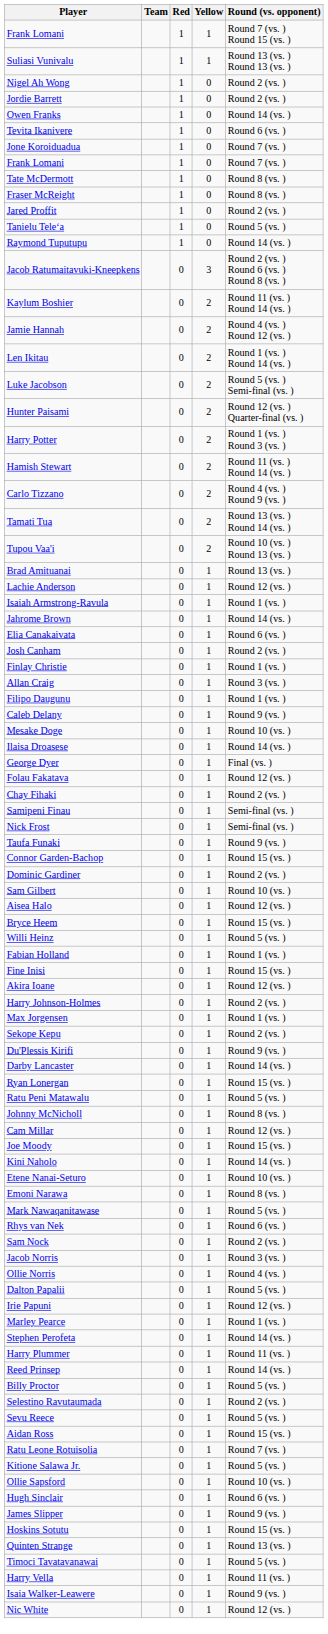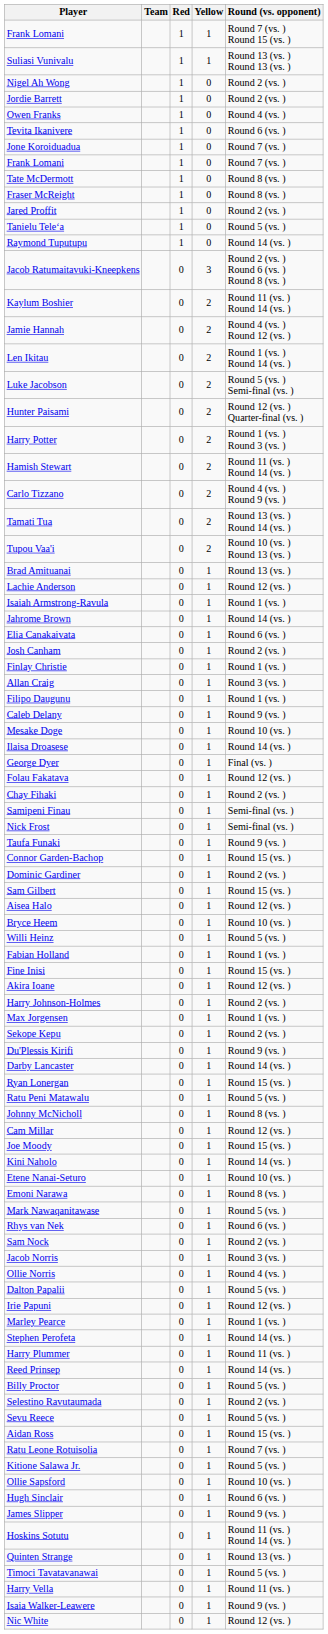 <table class="wikitable sortable mw-collapsible mw-collapsed" style="text-align:center">
 <tr>
 <th>Player</th>
 <th>Team</th>
 <th> Red</th>
 <th> Yellow</th>
 <th class="unsortable">Round (vs. opponent)</th>
 </tr>
 <tr>
 <td align="left"> <a href='#'>Frank Lomani</a></td>
 <td align="left"> </td>
 <td>1</td>
 <td>1</td>
 <td align="left"> Round 7 (vs. )<br> Round 15 (vs. )</td>
 </tr>
 <tr>
 <td align="left"> <a href='#'>Suliasi Vunivalu</a></td>
 <td align="left"> </td>
 <td>1</td>
 <td>1</td>
 <td align="left"> Round 13 (vs. )<br> Round 13 (vs. )</td>
 </tr>
 <tr>
 <td align="left"> <a href='#'>Nigel Ah Wong</a></td>
 <td align="left"> </td>
 <td>1</td>
 <td>0</td>
 <td align="left"> Round 2 (vs. )</td>
 </tr>
 <tr>
 <td align="left"> <a href='#'>Jordie Barrett</a></td>
 <td align="left"> </td>
 <td>1</td>
 <td>0</td>
 <td align="left"> Round 2 (vs. )</td>
 </tr>
 <tr>
 <td align="left"> <a href='#'>Owen Franks</a></td>
 <td align="left"> </td>
 <td>1</td>
 <td>0</td>
-<td align="left"> Round 14 (vs. )</td>
+<td align="left"> Round 4 (vs. )</td>
 </tr>
 <tr>
 <td align="left"> <a href='#'>Tevita Ikanivere</a></td>
 <td align="left"> </td>
 <td>1</td>
 <td>0</td>
 <td align="left"> Round 6 (vs. )</td>
 </tr>
 <tr>
 <td align="left"> <a href='#'>Jone Koroiduadua</a></td>
 <td align="left"> </td>
 <td>1</td>
 <td>0</td>
 <td align="left"> Round 7 (vs. )</td>
 </tr>
 <tr>
 <td align="left"> <a href='#'>Frank Lomani</a></td>
 <td align="left"> </td>
 <td>1</td>
 <td>0</td>
 <td align="left"> Round 7 (vs. )</td>
 </tr>
 <tr>
 <td align="left"> <a href='#'>Tate McDermott</a></td>
 <td align="left"> </td>
 <td>1</td>
 <td>0</td>
 <td align="left"> Round 8 (vs. )</td>
 </tr>
 <tr>
 <td align="left"> <a href='#'>Fraser McReight</a></td>
 <td align="left"> </td>
 <td>1</td>
 <td>0</td>
 <td align="left"> Round 8 (vs. )</td>
 </tr>
 <tr>
 <td align="left"> <a href='#'>Jared Proffit</a></td>
 <td align="left"> </td>
 <td>1</td>
 <td>0</td>
 <td align="left"> Round 2 (vs. )</td>
 </tr>
 <tr>
 <td align="left"> <a href='#'>Tanielu Teleʻa</a></td>
 <td align="left"> </td>
 <td>1</td>
 <td>0</td>
 <td align="left"> Round 5 (vs. )</td>
 </tr>
 <tr>
 <td align="left"> <a href='#'>Raymond Tuputupu</a></td>
 <td align="left"> </td>
 <td>1</td>
 <td>0</td>
 <td align="left"> Round 14 (vs. )</td>
 </tr>
 <tr>
 <td align="left"> <a href='#'>Jacob Ratumaitavuki-Kneepkens</a></td>
 <td align="left"> </td>
 <td>0</td>
 <td>3</td>
 <td align="left"> Round 2 (vs. )<br> Round 6 (vs. )<br> Round 8 (vs. )</td>
 </tr>
 <tr>
 <td align="left"> <a href='#'>Kaylum Boshier</a></td>
 <td align="left"> </td>
 <td>0</td>
 <td>2</td>
 <td align="left"> Round 11 (vs. )<br> Round 14 (vs. )</td>
 </tr>
 <tr>
 <td align="left"> <a href='#'>Jamie Hannah</a></td>
 <td align="left"> </td>
 <td>0</td>
 <td>2</td>
 <td align="left"> Round 4 (vs. )<br> Round 12 (vs. )</td>
 </tr>
 <tr>
 <td align="left"> <a href='#'>Len Ikitau</a></td>
 <td align="left"> </td>
 <td>0</td>
 <td>2</td>
 <td align="left"> Round 1 (vs. )<br> Round 14 (vs. )</td>
 </tr>
 <tr>
 <td align="left"> <a href='#'>Luke Jacobson</a></td>
 <td align="left"> </td>
 <td>0</td>
 <td>2</td>
 <td align="left"> Round 5 (vs. )<br> Semi-final (vs. )</td>
 </tr>
 <tr>
 <td align="left"> <a href='#'>Hunter Paisami</a></td>
 <td align="left"> </td>
 <td>0</td>
 <td>2</td>
 <td align="left"> Round 12 (vs. )<br> Quarter-final (vs. )</td>
 </tr>
 <tr>
 <td align="left"> <a href='#'>Harry Potter</a></td>
 <td align="left"> </td>
 <td>0</td>
 <td>2</td>
 <td align="left"> Round 1 (vs. )<br> Round 3 (vs. )</td>
 </tr>
 <tr>
 <td align="left"> <a href='#'>Hamish Stewart</a></td>
 <td align="left"> </td>
 <td>0</td>
 <td>2</td>
 <td align="left"> Round 11 (vs. )<br> Round 14 (vs. )</td>
 </tr>
 <tr>
 <td align="left"> <a href='#'>Carlo Tizzano</a></td>
 <td align="left"> </td>
 <td>0</td>
 <td>2</td>
 <td align="left"> Round 4 (vs. )<br> Round 9 (vs. )</td>
 </tr>
 <tr>
 <td align="left"> <a href='#'>Tamati Tua</a></td>
 <td align="left"> </td>
 <td>0</td>
 <td>2</td>
 <td align="left"> Round 13 (vs. )<br> Round 14 (vs. )</td>
 </tr>
 <tr>
 <td align="left"> <a href='#'>Tupou Vaa'i</a></td>
 <td align="left"> </td>
 <td>0</td>
 <td>2</td>
 <td align="left"> Round 10 (vs. )<br> Round 13 (vs. )</td>
 </tr>
 <tr>
 <td align="left"> <a href='#'>Brad Amituanai</a></td>
 <td align="left"> </td>
 <td>0</td>
 <td>1</td>
 <td align="left"> Round 13 (vs. )</td>
 </tr>
 <tr>
 <td align="left"> <a href='#'>Lachie Anderson</a></td>
 <td align="left"> </td>
 <td>0</td>
 <td>1</td>
 <td align="left"> Round 12 (vs. )</td>
 </tr>
 <tr>
 <td align="left"> <a href='#'>Isaiah Armstrong-Ravula</a></td>
 <td align="left"> </td>
 <td>0</td>
 <td>1</td>
 <td align="left"> Round 1 (vs. )</td>
 </tr>
 <tr>
 <td align="left"> <a href='#'>Jahrome Brown</a></td>
 <td align="left"> </td>
 <td>0</td>
 <td>1</td>
 <td align="left"> Round 14 (vs. )</td>
 </tr>
 <tr>
 <td align="left"> <a href='#'>Elia Canakaivata</a></td>
 <td align="left"> </td>
 <td>0</td>
 <td>1</td>
 <td align="left"> Round 6 (vs. )</td>
 </tr>
 <tr>
 <td align="left"> <a href='#'>Josh Canham</a></td>
 <td align="left"> </td>
 <td>0</td>
 <td>1</td>
 <td align="left"> Round 2 (vs. )</td>
 </tr>
 <tr>
 <td align="left"> <a href='#'>Finlay Christie</a></td>
 <td align="left"> </td>
 <td>0</td>
 <td>1</td>
 <td align="left"> Round 1 (vs. )</td>
 </tr>
 <tr>
 <td align="left"> <a href='#'>Allan Craig</a></td>
 <td align="left"> </td>
 <td>0</td>
 <td>1</td>
 <td align="left"> Round 3 (vs. )</td>
 </tr>
 <tr>
 <td align="left"> <a href='#'>Filipo Daugunu</a></td>
 <td align="left"> </td>
 <td>0</td>
 <td>1</td>
 <td align="left"> Round 1 (vs. )</td>
 </tr>
 <tr>
 <td align="left"> <a href='#'>Caleb Delany</a></td>
 <td align="left"> </td>
 <td>0</td>
 <td>1</td>
 <td align="left"> Round 9 (vs. )</td>
 </tr>
 <tr>
 <td align="left"> <a href='#'>Mesake Doge</a></td>
 <td align="left"> </td>
 <td>0</td>
 <td>1</td>
 <td align="left"> Round 10 (vs. )</td>
 </tr>
 <tr>
 <td align="left"> <a href='#'>Ilaisa Droasese</a></td>
 <td align="left"> </td>
 <td>0</td>
 <td>1</td>
 <td align="left"> Round 14 (vs. )</td>
 </tr>
 <tr>
 <td align="left"> <a href='#'>George Dyer</a></td>
 <td align="left"> </td>
 <td>0</td>
 <td>1</td>
 <td align="left"> Final (vs. )</td>
 </tr>
 <tr>
 <td align="left"> <a href='#'>Folau Fakatava</a></td>
 <td align="left"> </td>
 <td>0</td>
 <td>1</td>
 <td align="left"> Round 12 (vs. )</td>
 </tr>
 <tr>
 <td align="left"> <a href='#'>Chay Fihaki</a></td>
 <td align="left"> </td>
 <td>0</td>
 <td>1</td>
 <td align="left"> Round 2 (vs. )</td>
 </tr>
 <tr>
 <td align="left"> <a href='#'>Samipeni Finau</a></td>
 <td align="left"> </td>
 <td>0</td>
 <td>1</td>
 <td align="left"> Semi-final (vs. )</td>
 </tr>
 <tr>
 <td align="left"> <a href='#'>Nick Frost</a></td>
 <td align="left"> </td>
 <td>0</td>
 <td>1</td>
 <td align="left"> Semi-final (vs. )</td>
 </tr>
 <tr>
 <td align="left"> <a href='#'>Taufa Funaki</a></td>
 <td align="left"> </td>
 <td>0</td>
 <td>1</td>
 <td align="left"> Round 9 (vs. )</td>
 </tr>
 <tr>
 <td align="left"> <a href='#'>Connor Garden-Bachop</a></td>
 <td align="left"> </td>
 <td>0</td>
 <td>1</td>
 <td align="left"> Round 15 (vs. )</td>
 </tr>
 <tr>
 <td align="left"> <a href='#'>Dominic Gardiner</a></td>
 <td align="left"> </td>
 <td>0</td>
 <td>1</td>
 <td align="left"> Round 2 (vs. )</td>
 </tr>
 <tr>
 <td align="left"> <a href='#'>Sam Gilbert</a></td>
 <td align="left"> </td>
 <td>0</td>
 <td>1</td>
-<td align="left"> Round 10 (vs. )</td>
+<td align="left"> Round 15 (vs. )</td>
 </tr>
 <tr>
 <td align="left"> <a href='#'>Aisea Halo</a></td>
 <td align="left"> </td>
 <td>0</td>
 <td>1</td>
 <td align="left"> Round 12 (vs. )</td>
 </tr>
 <tr>
 <td align="left"> <a href='#'>Bryce Heem</a></td>
 <td align="left"> </td>
 <td>0</td>
 <td>1</td>
-<td align="left"> Round 15 (vs. )</td>
+<td align="left"> Round 10 (vs. )</td>
 </tr>
 <tr>
 <td align="left"> <a href='#'>Willi Heinz</a></td>
 <td align="left"> </td>
 <td>0</td>
 <td>1</td>
 <td align="left"> Round 5 (vs. )</td>
 </tr>
 <tr>
 <td align="left"> <a href='#'>Fabian Holland</a></td>
 <td align="left"> </td>
 <td>0</td>
 <td>1</td>
 <td align="left"> Round 1 (vs. )</td>
 </tr>
 <tr>
 <td align="left"> <a href='#'>Fine Inisi</a></td>
 <td align="left"> </td>
 <td>0</td>
 <td>1</td>
 <td align="left"> Round 15 (vs. )</td>
 </tr>
 <tr>
 <td align="left"> <a href='#'>Akira Ioane</a></td>
 <td align="left"> </td>
 <td>0</td>
 <td>1</td>
 <td align="left"> Round 12 (vs. )</td>
 </tr>
 <tr>
 <td align="left"> <a href='#'>Harry Johnson-Holmes</a></td>
 <td align="left"> </td>
 <td>0</td>
 <td>1</td>
 <td align="left"> Round 2 (vs. )</td>
 </tr>
 <tr>
 <td align="left"> <a href='#'>Max Jorgensen</a></td>
 <td align="left"> </td>
 <td>0</td>
 <td>1</td>
 <td align="left"> Round 1 (vs. )</td>
 </tr>
 <tr>
 <td align="left"> <a href='#'>Sekope Kepu</a></td>
 <td align="left"> </td>
 <td>0</td>
 <td>1</td>
 <td align="left"> Round 2 (vs. )</td>
 </tr>
 <tr>
 <td align="left"> <a href='#'>Du'Plessis Kirifi</a></td>
 <td align="left"> </td>
 <td>0</td>
 <td>1</td>
 <td align="left"> Round 9 (vs. )</td>
 </tr>
 <tr>
 <td align="left"> <a href='#'>Darby Lancaster</a></td>
 <td align="left"> </td>
 <td>0</td>
 <td>1</td>
 <td align="left"> Round 14 (vs. )</td>
 </tr>
 <tr>
 <td align="left"> <a href='#'>Ryan Lonergan</a></td>
 <td align="left"> </td>
 <td>0</td>
 <td>1</td>
 <td align="left"> Round 15 (vs. )</td>
 </tr>
 <tr>
 <td align="left"> <a href='#'>Ratu Peni Matawalu</a></td>
 <td align="left"> </td>
 <td>0</td>
 <td>1</td>
 <td align="left"> Round 5 (vs. )</td>
 </tr>
 <tr>
 <td align="left"> <a href='#'>Johnny McNicholl</a></td>
 <td align="left"> </td>
 <td>0</td>
 <td>1</td>
 <td align="left"> Round 8 (vs. )</td>
 </tr>
 <tr>
 <td align="left"> <a href='#'>Cam Millar</a></td>
 <td align="left"> </td>
 <td>0</td>
 <td>1</td>
 <td align="left"> Round 12 (vs. )</td>
 </tr>
 <tr>
 <td align="left"> <a href='#'>Joe Moody</a></td>
 <td align="left"> </td>
 <td>0</td>
 <td>1</td>
 <td align="left"> Round 15 (vs. )</td>
 </tr>
 <tr>
 <td align="left"> <a href='#'>Kini Naholo</a></td>
 <td align="left"> </td>
 <td>0</td>
 <td>1</td>
 <td align="left"> Round 14 (vs. )</td>
 </tr>
 <tr>
 <td align="left"> <a href='#'>Etene Nanai-Seturo</a></td>
 <td align="left"> </td>
 <td>0</td>
 <td>1</td>
 <td align="left"> Round 10 (vs. )</td>
 </tr>
 <tr>
 <td align="left"> <a href='#'>Emoni Narawa</a></td>
 <td align="left"> </td>
 <td>0</td>
 <td>1</td>
 <td align="left"> Round 8 (vs. )</td>
 </tr>
 <tr>
 <td align="left"> <a href='#'>Mark Nawaqanitawase</a></td>
 <td align="left"> </td>
 <td>0</td>
 <td>1</td>
 <td align="left"> Round 5 (vs. )</td>
 </tr>
 <tr>
 <td align="left"> <a href='#'>Rhys van Nek</a></td>
 <td align="left"> </td>
 <td>0</td>
 <td>1</td>
 <td align="left"> Round 6 (vs. )</td>
 </tr>
 <tr>
 <td align="left"> <a href='#'>Sam Nock</a></td>
 <td align="left"> </td>
 <td>0</td>
 <td>1</td>
 <td align="left"> Round 2 (vs. )</td>
 </tr>
 <tr>
 <td align="left"> <a href='#'>Jacob Norris</a></td>
 <td align="left"> </td>
 <td>0</td>
 <td>1</td>
 <td align="left"> Round 3 (vs. )</td>
 </tr>
 <tr>
 <td align="left"> <a href='#'>Ollie Norris</a></td>
 <td align="left"> </td>
 <td>0</td>
 <td>1</td>
 <td align="left"> Round 4 (vs. )</td>
 </tr>
 <tr>
 <td align="left"> <a href='#'>Dalton Papalii</a></td>
 <td align="left"> </td>
 <td>0</td>
 <td>1</td>
 <td align="left"> Round 5 (vs. )</td>
 </tr>
 <tr>
 <td align="left"> <a href='#'>Irie Papuni</a></td>
 <td align="left"> </td>
 <td>0</td>
 <td>1</td>
 <td align="left"> Round 12 (vs. )</td>
 </tr>
 <tr>
 <td align="left"> <a href='#'>Marley Pearce</a></td>
 <td align="left"> </td>
 <td>0</td>
 <td>1</td>
 <td align="left"> Round 1 (vs. )</td>
 </tr>
 <tr>
 <td align="left"> <a href='#'>Stephen Perofeta</a></td>
 <td align="left"> </td>
 <td>0</td>
 <td>1</td>
 <td align="left"> Round 14 (vs. )</td>
 </tr>
 <tr>
 <td align="left"> <a href='#'>Harry Plummer</a></td>
 <td align="left"> </td>
 <td>0</td>
 <td>1</td>
 <td align="left"> Round 11 (vs. )</td>
 </tr>
 <tr>
 <td align="left"> <a href='#'>Reed Prinsep</a></td>
 <td align="left"> </td>
 <td>0</td>
 <td>1</td>
 <td align="left"> Round 14 (vs. )</td>
 </tr>
 <tr>
 <td align="left"> <a href='#'>Billy Proctor</a></td>
 <td align="left"> </td>
 <td>0</td>
 <td>1</td>
 <td align="left"> Round 5 (vs. )</td>
 </tr>
 <tr>
 <td align="left"> <a href='#'>Selestino Ravutaumada</a></td>
 <td align="left"> </td>
 <td>0</td>
 <td>1</td>
 <td align="left"> Round 2 (vs. )</td>
 </tr>
 <tr>
 <td align="left"> <a href='#'>Sevu Reece</a></td>
 <td align="left"> </td>
 <td>0</td>
 <td>1</td>
 <td align="left"> Round 5 (vs. )</td>
 </tr>
 <tr>
 <td align="left"> <a href='#'>Aidan Ross</a></td>
 <td align="left"> </td>
 <td>0</td>
 <td>1</td>
 <td align="left"> Round 15 (vs. )</td>
 </tr>
 <tr>
 <td align="left"> <a href='#'>Ratu Leone Rotuisolia</a></td>
 <td align="left"> </td>
 <td>0</td>
 <td>1</td>
 <td align="left"> Round 7 (vs. )</td>
 </tr>
 <tr>
 <td align="left"> <a href='#'>Kitione Salawa Jr.</a></td>
 <td align="left"> </td>
 <td>0</td>
 <td>1</td>
 <td align="left"> Round 5 (vs. )</td>
 </tr>
 <tr>
 <td align="left"> <a href='#'>Ollie Sapsford</a></td>
 <td align="left"> </td>
 <td>0</td>
 <td>1</td>
 <td align="left"> Round 10 (vs. )</td>
 </tr>
 <tr>
 <td align="left"> <a href='#'>Hugh Sinclair</a></td>
 <td align="left"> </td>
 <td>0</td>
 <td>1</td>
 <td align="left"> Round 6 (vs. )</td>
 </tr>
 <tr>
 <td align="left"> <a href='#'>James Slipper</a></td>
 <td align="left"> </td>
 <td>0</td>
 <td>1</td>
 <td align="left"> Round 9 (vs. )</td>
 </tr>
 <tr>
 <td align="left"> <a href='#'>Hoskins Sotutu</a></td>
 <td align="left"> </td>
 <td>0</td>
 <td>1</td>
-<td align="left"> Round 15 (vs. )</td>
+<td align="left"> Round 11 (vs. )<br> Round 14 (vs. )</td>
 </tr>
 <tr>
 <td align="left"> <a href='#'>Quinten Strange</a></td>
 <td align="left"> </td>
 <td>0</td>
 <td>1</td>
 <td align="left"> Round 13 (vs. )</td>
 </tr>
 <tr>
 <td align="left"> <a href='#'>Timoci Tavatavanawai</a></td>
 <td align="left"> </td>
 <td>0</td>
 <td>1</td>
 <td align="left"> Round 5 (vs. )</td>
 </tr>
 <tr>
 <td align="left"> <a href='#'>Harry Vella</a></td>
 <td align="left"> </td>
 <td>0</td>
 <td>1</td>
 <td align="left"> Round 11 (vs. )</td>
 </tr>
 <tr>
 <td align="left"> <a href='#'>Isaia Walker-Leawere</a></td>
 <td align="left"> </td>
 <td>0</td>
 <td>1</td>
 <td align="left"> Round 9 (vs. )</td>
 </tr>
 <tr>
 <td align="left"> <a href='#'>Nic White</a></td>
 <td align="left"> </td>
 <td>0</td>
 <td>1</td>
 <td align="left"> Round 12 (vs. )</td>
 </tr>
 </table>
